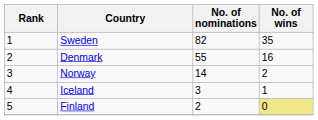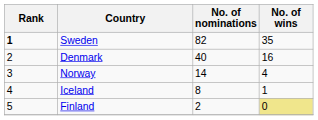 <table class="wikitable">
 <tr style="background:#ebf5ff;">
 <th style="width:75px;">Rank</th>
 <th style="width:200px;">Country</th>
 <th style="width:75px;">No. of nominations</th>
 <th style="width:75px;">No. of <br> wins</th>
 </tr>
 <tr>
-<td>1</td>
+<td><strong>1</strong></td>
 <td> <a href='#'>Sweden</a></td>
 <td>82</td>
 <td>35</td>
 </tr>
 <tr>
 <td>2</td>
 <td> <a href='#'>Denmark</a></td>
-<td>55</td>
+<td>40</td>
 <td>16</td>
 </tr>
 <tr>
 <td>3</td>
 <td> <a href='#'>Norway</a></td>
 <td>14</td>
-<td>2</td>
+<td>4</td>
 </tr>
 <tr>
 <td>4</td>
 <td> <a href='#'>Iceland</a></td>
-<td>3</td>
+<td>8</td>
 <td>1</td>
 </tr>
 <tr>
 <td>5</td>
 <td> <a href='#'>Finland</a></td>
 <td>2</td>
 <td style="background: khaki;">0</td>
 </tr>
 <tr>
 </tr>
 </table>
